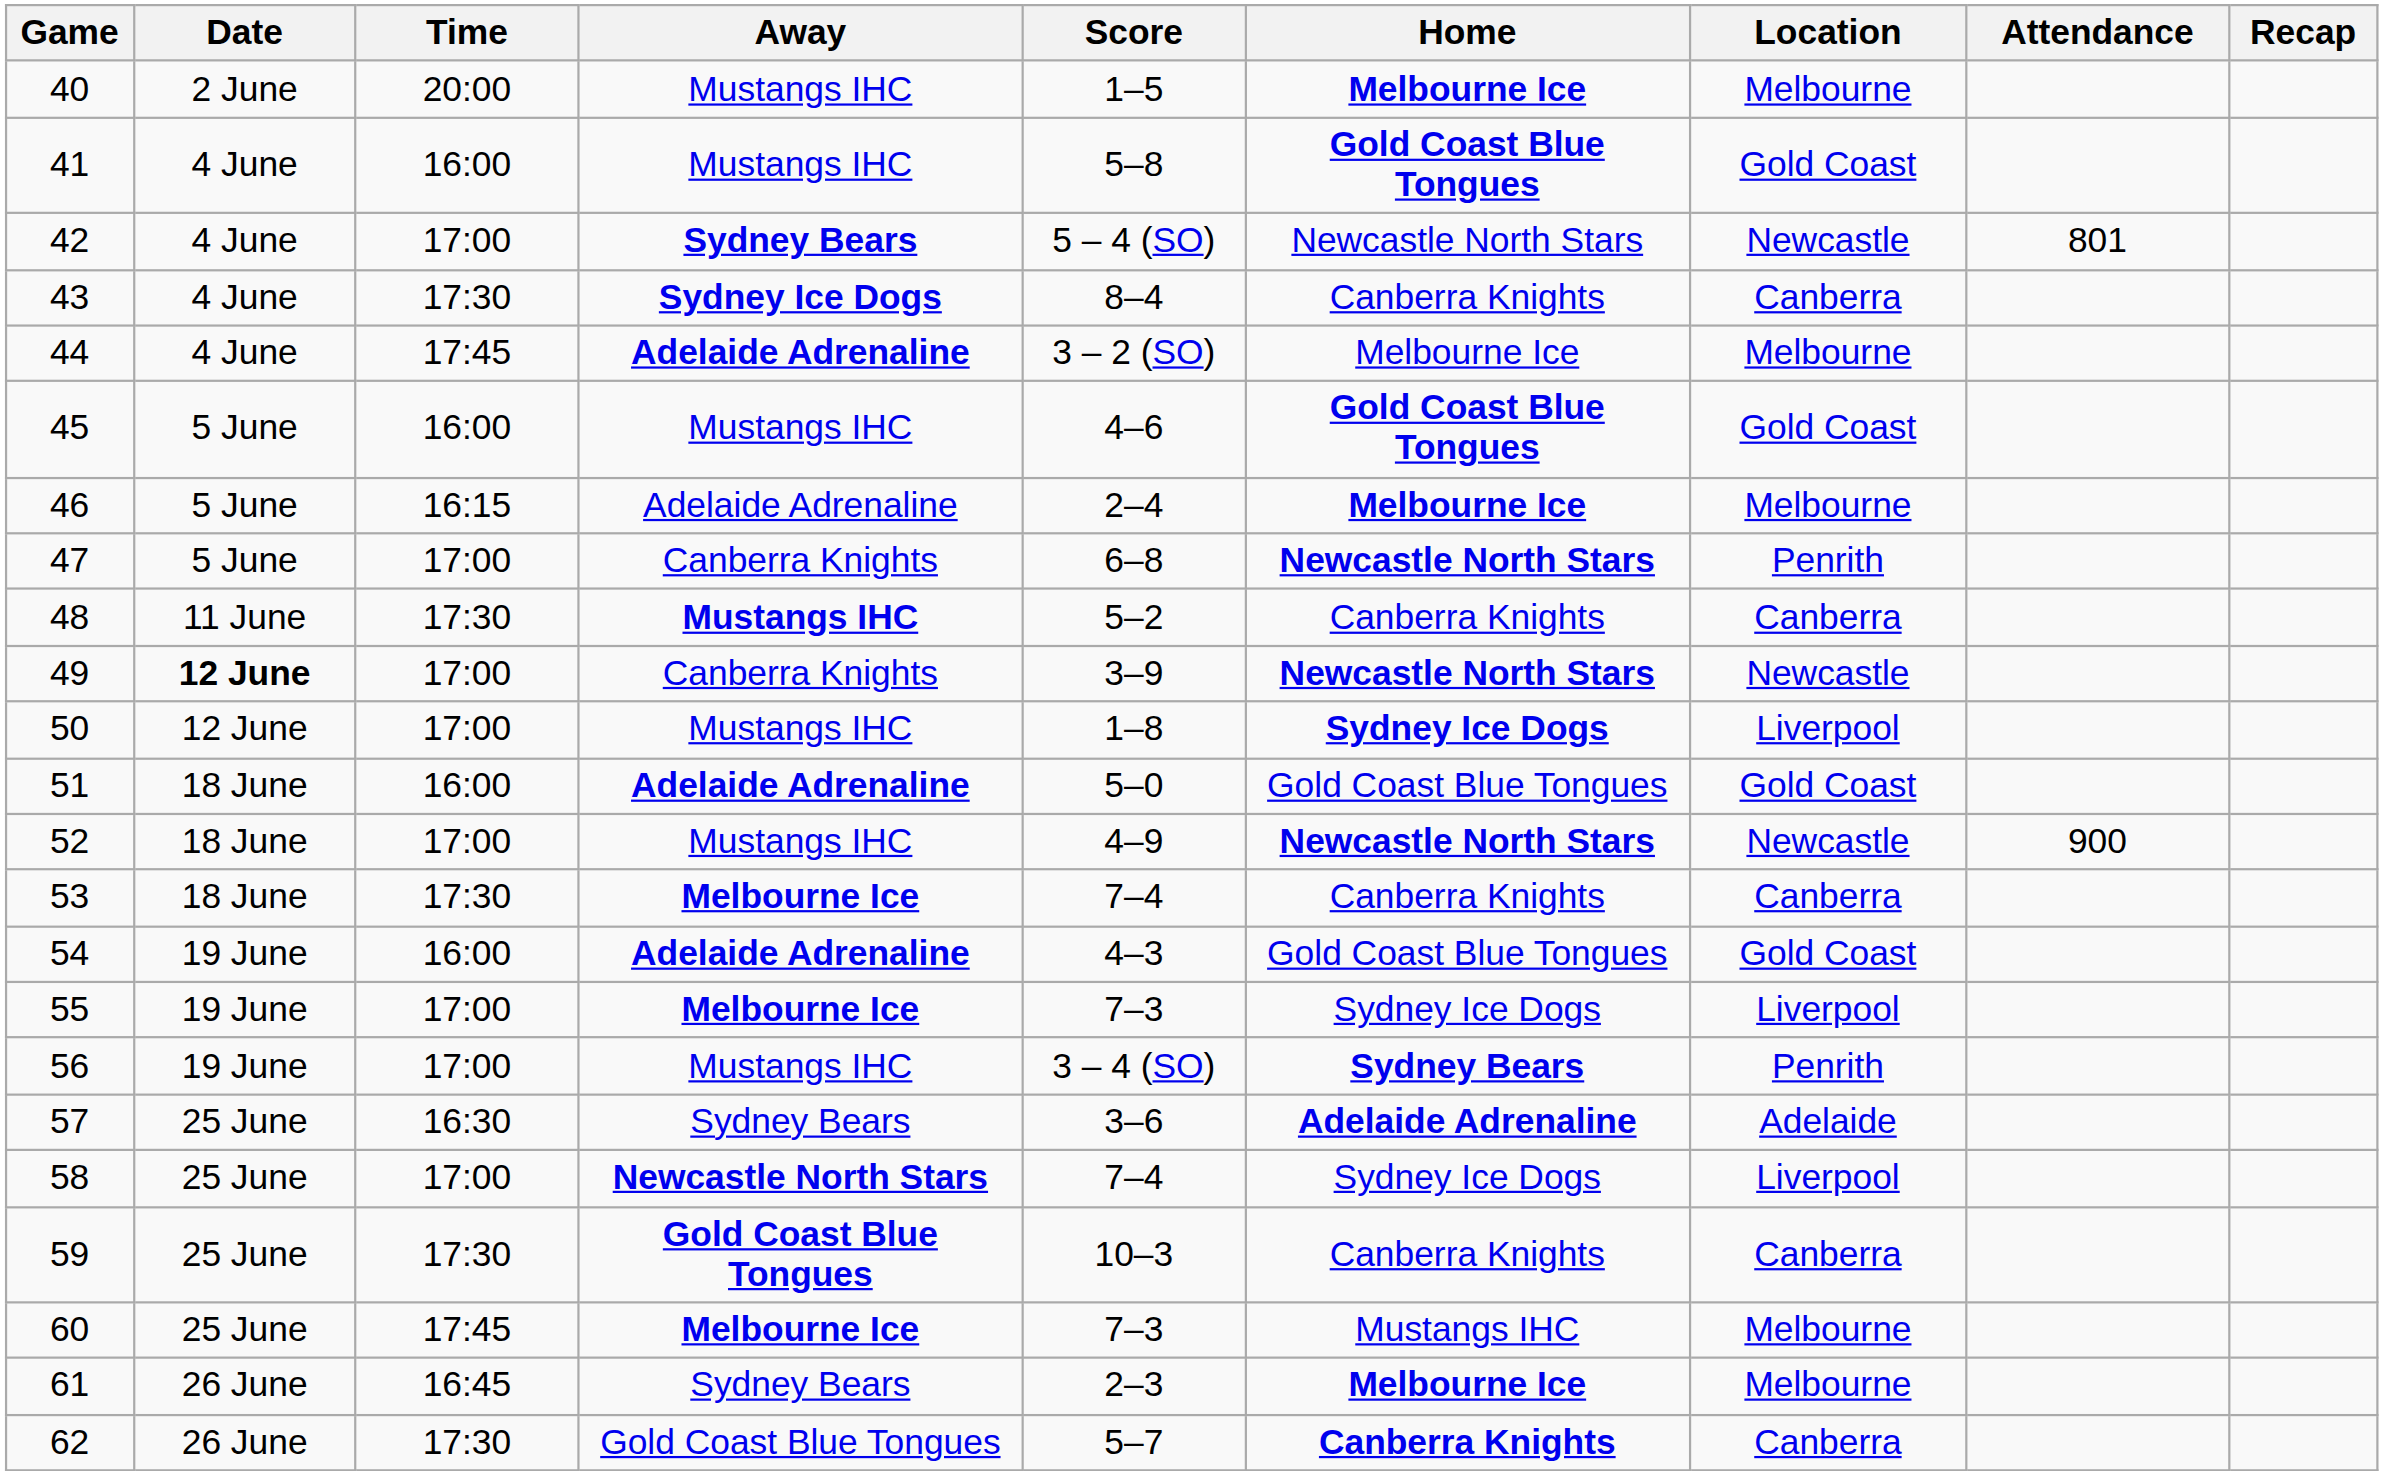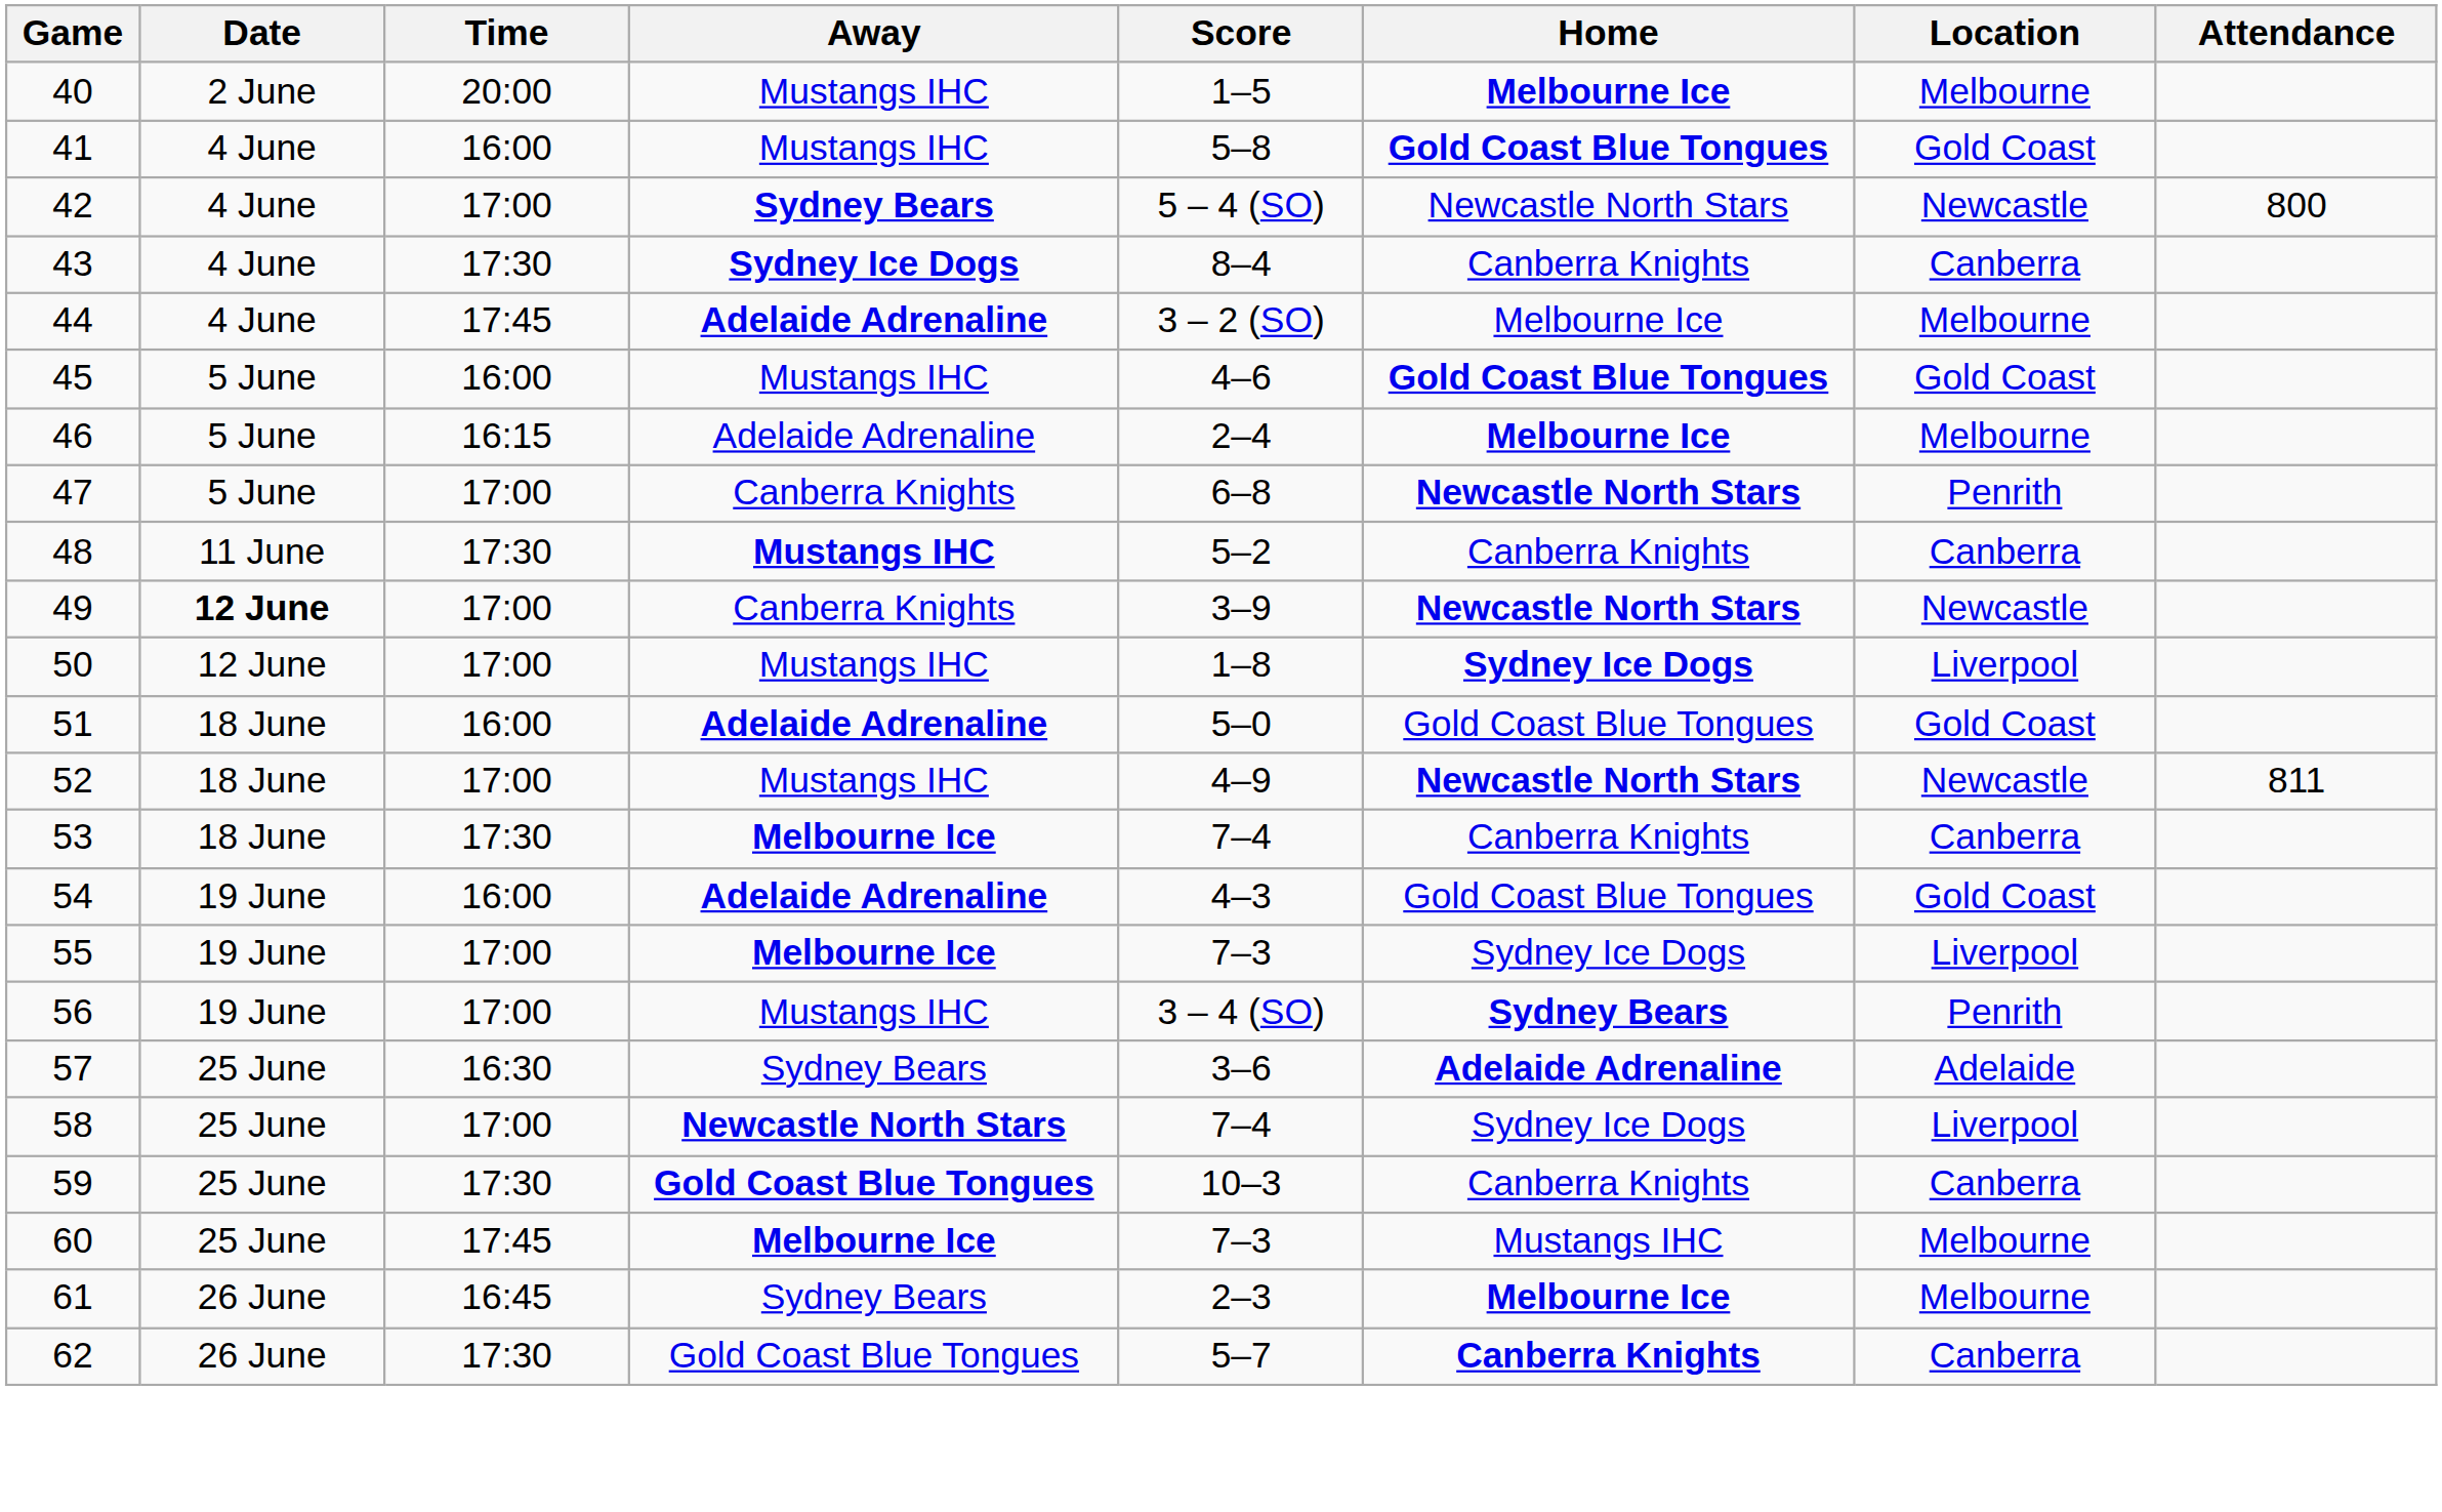 <table class="wikitable" width="85%" style="margin: 1em auto 1em auto">
 <tr>
 <th width="1%">Game</th>
 <th width="6%">Date</th>
 <th width="6%">Time</th>
 <th width="12%">Away</th>
 <th width="6%">Score</th>
 <th width="12%">Home</th>
 <th width="7%">Location</th>
 <th width="4%">Attendance</th>
-<th width="2%">Recap</th>
 </tr>
 <tr align="center">
 <td>40</td>
 <td>2 June</td>
 <td>20:00</td>
 <td><a href='#'>Mustangs IHC</a></td>
 <td>1–5</td>
 <td><strong><a href='#'>Melbourne Ice</a></strong></td>
 <td><a href='#'>Melbourne</a></td>
-<td></td>
 <td></td>
 </tr>
 <tr align="center">
 <td>41</td>
 <td>4 June</td>
 <td>16:00</td>
 <td><a href='#'>Mustangs IHC</a></td>
 <td>5–8</td>
 <td><strong><a href='#'>Gold Coast Blue Tongues</a></strong></td>
 <td><a href='#'>Gold Coast</a></td>
 <td></td>
-<td></td>
 </tr>
 <tr align="center">
 <td>42</td>
 <td>4 June</td>
 <td>17:00</td>
 <td><strong><a href='#'>Sydney Bears</a></strong></td>
 <td>5 – 4 (<a href='#'>SO</a>)</td>
 <td><a href='#'>Newcastle North Stars</a></td>
 <td><a href='#'>Newcastle</a></td>
-<td>801</td>
-<td></td>
+<td>800</td>
 </tr>
 <tr align="center">
 <td>43</td>
 <td>4 June</td>
 <td>17:30</td>
 <td><strong><a href='#'>Sydney Ice Dogs</a></strong></td>
 <td>8–4</td>
 <td><a href='#'>Canberra Knights</a></td>
 <td><a href='#'>Canberra</a></td>
-<td></td>
 <td></td>
 </tr>
 <tr align="center">
 <td>44</td>
 <td>4 June</td>
 <td>17:45</td>
 <td><strong><a href='#'>Adelaide Adrenaline</a></strong></td>
 <td>3 – 2 (<a href='#'>SO</a>)</td>
 <td><a href='#'>Melbourne Ice</a></td>
 <td><a href='#'>Melbourne</a></td>
 <td></td>
-<td></td>
 </tr>
 <tr align="center">
 <td>45</td>
 <td>5 June</td>
 <td>16:00</td>
 <td><a href='#'>Mustangs IHC</a></td>
 <td>4–6</td>
 <td><strong><a href='#'>Gold Coast Blue Tongues</a></strong></td>
 <td><a href='#'>Gold Coast</a></td>
-<td></td>
 <td></td>
 </tr>
 <tr align="center">
 <td>46</td>
 <td>5 June</td>
 <td>16:15</td>
 <td><a href='#'>Adelaide Adrenaline</a></td>
 <td>2–4</td>
 <td><strong><a href='#'>Melbourne Ice</a></strong></td>
 <td><a href='#'>Melbourne</a></td>
 <td></td>
-<td></td>
 </tr>
 <tr align="center">
 <td>47</td>
 <td>5 June</td>
 <td>17:00</td>
 <td><a href='#'>Canberra Knights</a></td>
 <td>6–8</td>
 <td><strong><a href='#'>Newcastle North Stars</a></strong></td>
 <td><a href='#'>Penrith</a></td>
-<td></td>
 <td></td>
 </tr>
 <tr align="center">
 <td>48</td>
 <td>11 June</td>
 <td>17:30</td>
 <td><strong><a href='#'>Mustangs IHC</a></strong></td>
 <td>5–2</td>
 <td><a href='#'>Canberra Knights</a></td>
 <td><a href='#'>Canberra</a></td>
 <td></td>
-<td></td>
 </tr>
 <tr align="center">
 <td>49</td>
 <td><strong>12 June</strong></td>
 <td>17:00</td>
 <td><a href='#'>Canberra Knights</a></td>
 <td>3–9</td>
 <td><strong><a href='#'>Newcastle North Stars</a></strong></td>
 <td><a href='#'>Newcastle</a></td>
-<td></td>
 <td></td>
 </tr>
 <tr align="center">
 <td>50</td>
 <td>12 June</td>
 <td>17:00</td>
 <td><a href='#'>Mustangs IHC</a></td>
 <td>1–8</td>
 <td><strong><a href='#'>Sydney Ice Dogs</a></strong></td>
 <td><a href='#'>Liverpool</a></td>
 <td></td>
-<td></td>
 </tr>
 <tr align="center">
 <td>51</td>
 <td>18 June</td>
 <td>16:00</td>
 <td><strong><a href='#'>Adelaide Adrenaline</a></strong></td>
 <td>5–0</td>
 <td><a href='#'>Gold Coast Blue Tongues</a></td>
 <td><a href='#'>Gold Coast</a></td>
 <td></td>
-<td></td>
 </tr>
 <tr align="center">
 <td>52</td>
 <td>18 June</td>
 <td>17:00</td>
 <td><a href='#'>Mustangs IHC</a></td>
 <td>4–9</td>
 <td><strong><a href='#'>Newcastle North Stars</a></strong></td>
 <td><a href='#'>Newcastle</a></td>
-<td>900</td>
-<td></td>
+<td>811</td>
 </tr>
 <tr align="center">
 <td>53</td>
 <td>18 June</td>
 <td>17:30</td>
 <td><strong><a href='#'>Melbourne Ice</a></strong></td>
 <td>7–4</td>
 <td><a href='#'>Canberra Knights</a></td>
 <td><a href='#'>Canberra</a></td>
-<td></td>
 <td></td>
 </tr>
 <tr align="center">
 <td>54</td>
 <td>19 June</td>
 <td>16:00</td>
 <td><strong><a href='#'>Adelaide Adrenaline</a></strong></td>
 <td>4–3</td>
 <td><a href='#'>Gold Coast Blue Tongues</a></td>
 <td><a href='#'>Gold Coast</a></td>
 <td></td>
-<td></td>
 </tr>
 <tr align="center">
 <td>55</td>
 <td>19 June</td>
 <td>17:00</td>
 <td><strong><a href='#'>Melbourne Ice</a></strong></td>
 <td>7–3</td>
 <td><a href='#'>Sydney Ice Dogs</a></td>
 <td><a href='#'>Liverpool</a></td>
-<td></td>
 <td></td>
 </tr>
 <tr align="center">
 <td>56</td>
 <td>19 June</td>
 <td>17:00</td>
 <td><a href='#'>Mustangs IHC</a></td>
 <td>3 – 4 (<a href='#'>SO</a>)</td>
 <td><strong><a href='#'>Sydney Bears</a></strong></td>
 <td><a href='#'>Penrith</a></td>
 <td></td>
-<td></td>
 </tr>
 <tr align="center">
 <td>57</td>
 <td>25 June</td>
 <td>16:30</td>
 <td><a href='#'>Sydney Bears</a></td>
 <td>3–6</td>
 <td><strong><a href='#'>Adelaide Adrenaline</a></strong></td>
 <td><a href='#'>Adelaide</a></td>
-<td></td>
 <td></td>
 </tr>
 <tr align="center">
 <td>58</td>
 <td>25 June</td>
 <td>17:00</td>
 <td><strong><a href='#'>Newcastle North Stars</a></strong></td>
 <td>7–4</td>
 <td><a href='#'>Sydney Ice Dogs</a></td>
 <td><a href='#'>Liverpool</a></td>
 <td></td>
-<td></td>
 </tr>
 <tr align="center">
 <td>59</td>
 <td>25 June</td>
 <td>17:30</td>
 <td><strong><a href='#'>Gold Coast Blue Tongues</a></strong></td>
 <td>10–3</td>
 <td><a href='#'>Canberra Knights</a></td>
 <td><a href='#'>Canberra</a></td>
-<td></td>
 <td></td>
 </tr>
 <tr align="center">
 <td>60</td>
 <td>25 June</td>
 <td>17:45</td>
 <td><strong><a href='#'>Melbourne Ice</a></strong></td>
 <td>7–3</td>
 <td><a href='#'>Mustangs IHC</a></td>
 <td><a href='#'>Melbourne</a></td>
 <td></td>
-<td></td>
 </tr>
 <tr align="center">
 <td>61</td>
 <td>26 June</td>
 <td>16:45</td>
 <td><a href='#'>Sydney Bears</a></td>
 <td>2–3</td>
 <td><strong><a href='#'>Melbourne Ice</a></strong></td>
 <td><a href='#'>Melbourne</a></td>
-<td></td>
 <td></td>
 </tr>
 <tr align="center">
 <td>62</td>
 <td>26 June</td>
 <td>17:30</td>
 <td><a href='#'>Gold Coast Blue Tongues</a></td>
 <td>5–7</td>
 <td><strong><a href='#'>Canberra Knights</a></strong></td>
 <td><a href='#'>Canberra</a></td>
 <td></td>
-<td></td>
 </tr>
 </table>
